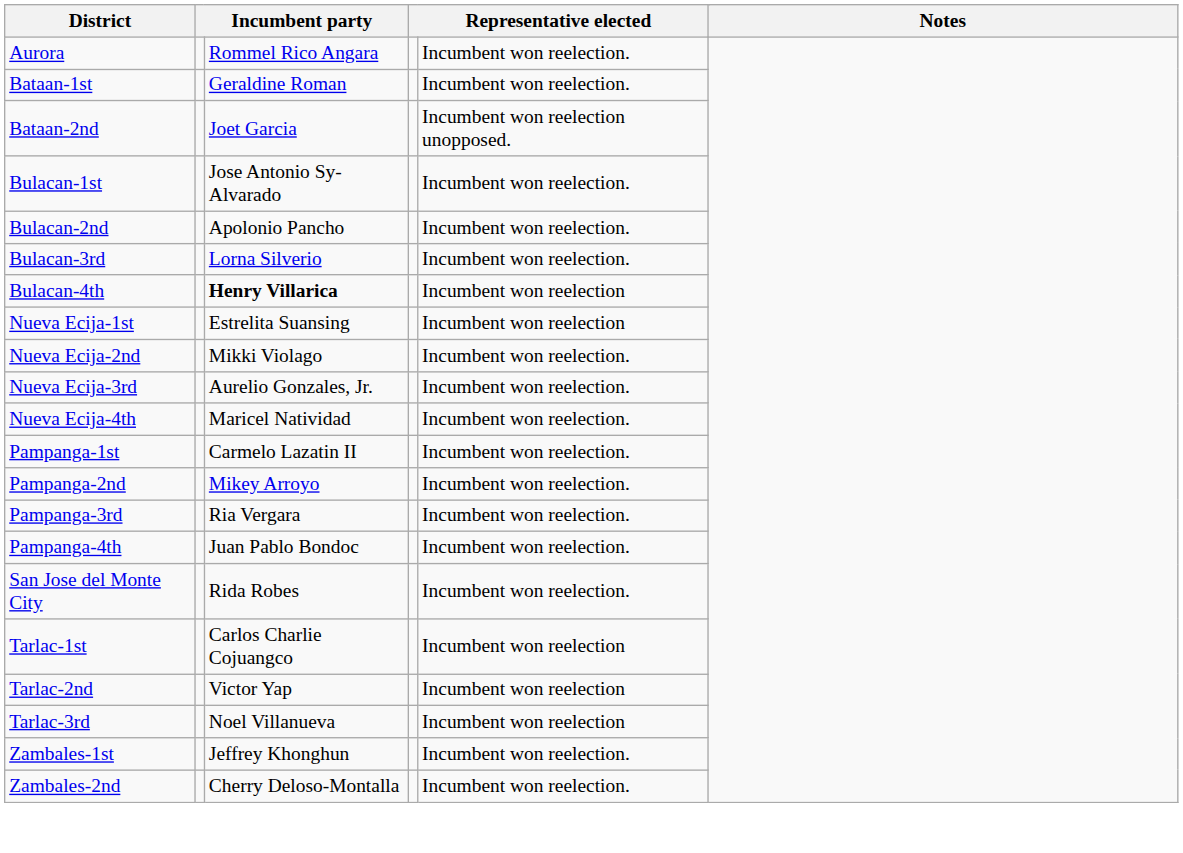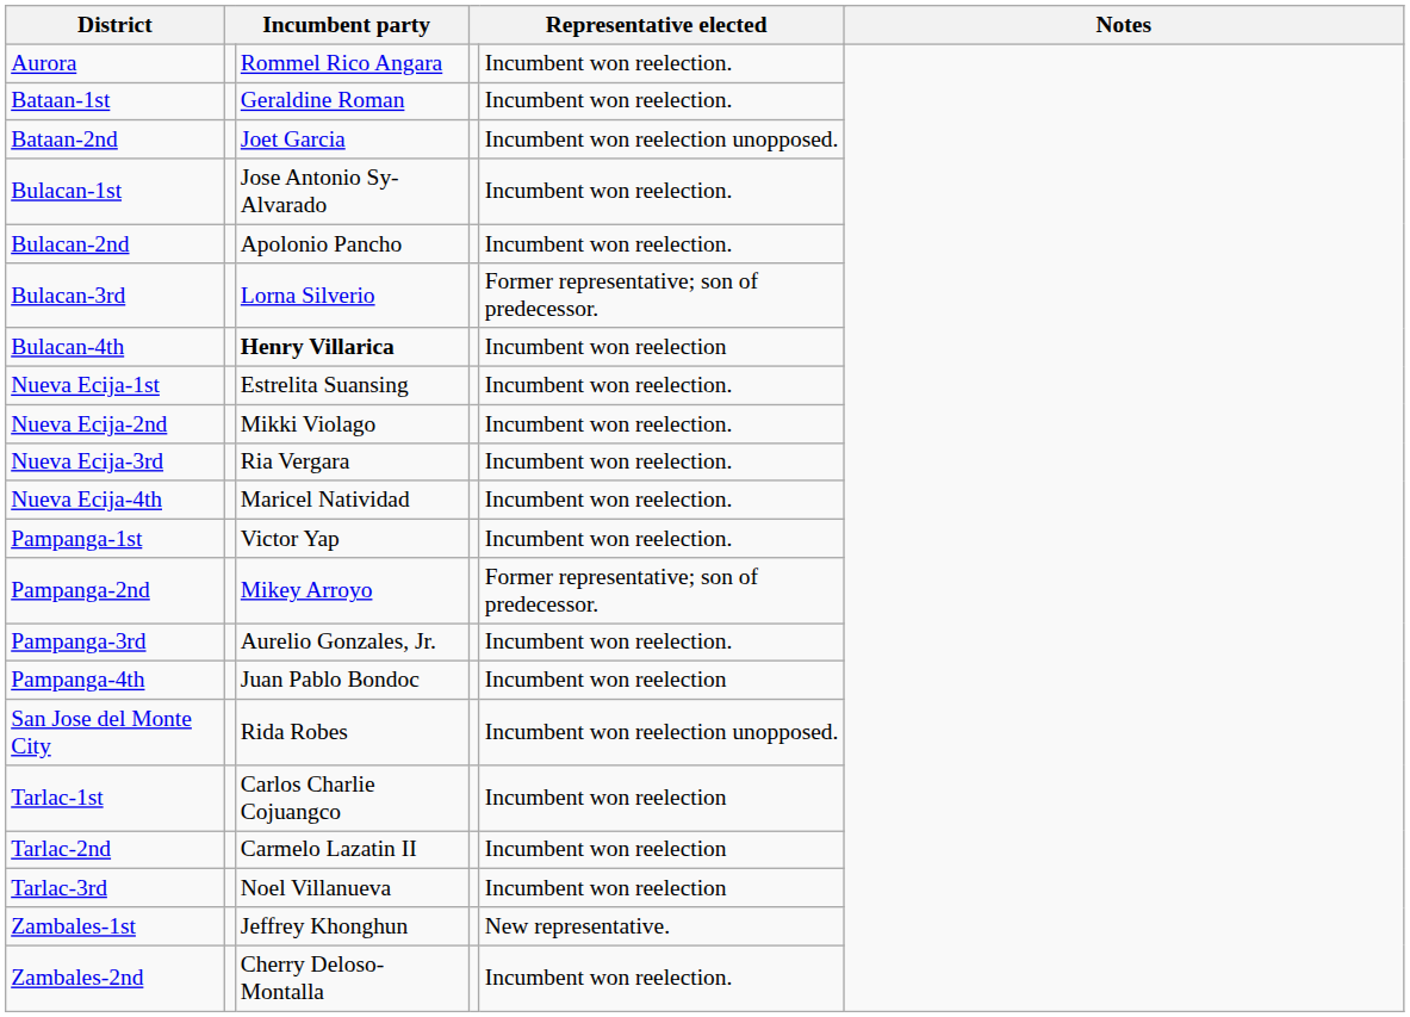 <table class=wikitable style="font-size:90%;">
 <tr>
 <th>District</th>
 <th colspan=2>Incumbent party</th>
 <th colspan=3>Representative elected</th>
 <th width=40%>Notes</th>
 </tr>
 <tr>
 <td><a href='#'>Aurora</a></td>
 <td></td>
 <td><a href='#'>Rommel Rico Angara</a></td>
 <td></td>
 <td>Incumbent won reelection.</td>
 </tr>
 <tr>
 <td><a href='#'>Bataan-1st</a></td>
 <td></td>
 <td><a href='#'>Geraldine Roman</a></td>
 <td></td>
 <td>Incumbent won reelection.</td>
 </tr>
 <tr>
 <td><a href='#'>Bataan-2nd</a></td>
 <td></td>
 <td><a href='#'>Joet Garcia</a></td>
 <td></td>
 <td>Incumbent won reelection unopposed.</td>
 </tr>
 <tr>
 <td><a href='#'>Bulacan-1st</a></td>
 <td></td>
 <td>Jose Antonio Sy-Alvarado</td>
 <td></td>
 <td>Incumbent won reelection.</td>
 </tr>
 <tr>
 <td><a href='#'>Bulacan-2nd</a></td>
 <td></td>
 <td>Apolonio Pancho</td>
 <td></td>
 <td>Incumbent won reelection.</td>
 </tr>
 <tr>
 <td><a href='#'>Bulacan-3rd</a></td>
 <td></td>
 <td><a href='#'>Lorna Silverio</a></td>
 <td></td>
-<td>Incumbent won reelection.</td>
+<td>Former representative; son of predecessor.</td>
 </tr>
 <tr>
 <td><a href='#'>Bulacan-4th</a></td>
 <td></td>
 <td><strong>Henry Villarica</strong></td>
 <td></td>
 <td>Incumbent won reelection</td>
 </tr>
 <tr>
 <td><a href='#'>Nueva Ecija-1st</a></td>
 <td></td>
 <td>Estrelita Suansing</td>
 <td></td>
-<td>Incumbent won reelection</td>
+<td>Incumbent won reelection.</td>
 </tr>
 <tr>
 <td><a href='#'>Nueva Ecija-2nd</a></td>
 <td></td>
 <td>Mikki Violago</td>
 <td></td>
 <td>Incumbent won reelection.</td>
 </tr>
 <tr>
 <td><a href='#'>Nueva Ecija-3rd</a></td>
 <td></td>
-<td>Aurelio Gonzales, Jr.</td>
+<td>Ria Vergara</td>
 <td></td>
 <td>Incumbent won reelection.</td>
 </tr>
 <tr>
 <td><a href='#'>Nueva Ecija-4th</a></td>
 <td></td>
 <td>Maricel Natividad</td>
 <td></td>
 <td>Incumbent won reelection.</td>
 </tr>
 <tr>
 <td><a href='#'>Pampanga-1st</a></td>
 <td></td>
-<td>Carmelo Lazatin II</td>
+<td>Victor Yap</td>
 <td></td>
 <td>Incumbent won reelection.</td>
 </tr>
 <tr>
 <td><a href='#'>Pampanga-2nd</a></td>
 <td></td>
 <td><a href='#'>Mikey Arroyo</a></td>
 <td></td>
-<td>Incumbent won reelection.</td>
+<td>Former representative; son of predecessor.</td>
 </tr>
 <tr>
 <td><a href='#'>Pampanga-3rd</a></td>
 <td></td>
-<td>Ria Vergara</td>
+<td>Aurelio Gonzales, Jr.</td>
 <td></td>
 <td>Incumbent won reelection.</td>
 </tr>
 <tr>
 <td><a href='#'>Pampanga-4th</a></td>
 <td></td>
 <td>Juan Pablo Bondoc</td>
 <td></td>
-<td>Incumbent won reelection.</td>
+<td>Incumbent won reelection</td>
 </tr>
 <tr>
 <td><a href='#'>San Jose del Monte City</a></td>
 <td></td>
 <td>Rida Robes</td>
 <td></td>
-<td>Incumbent won reelection.</td>
+<td>Incumbent won reelection unopposed.</td>
 </tr>
 <tr>
 <td><a href='#'>Tarlac-1st</a></td>
 <td></td>
 <td>Carlos Charlie Cojuangco</td>
 <td></td>
 <td>Incumbent won reelection</td>
 </tr>
 <tr>
 <td><a href='#'>Tarlac-2nd</a></td>
 <td></td>
-<td>Victor Yap</td>
+<td>Carmelo Lazatin II</td>
 <td></td>
 <td>Incumbent won reelection</td>
 </tr>
 <tr>
 <td><a href='#'>Tarlac-3rd</a></td>
 <td></td>
 <td>Noel Villanueva</td>
 <td></td>
 <td>Incumbent won reelection</td>
 </tr>
 <tr>
 <td><a href='#'>Zambales-1st</a></td>
 <td></td>
 <td>Jeffrey Khonghun</td>
 <td></td>
-<td>Incumbent won reelection.</td>
+<td>New representative.</td>
 </tr>
 <tr>
 <td><a href='#'>Zambales-2nd</a></td>
 <td></td>
 <td>Cherry Deloso-Montalla</td>
 <td></td>
 <td>Incumbent won reelection.</td>
 </tr>
 </table>
